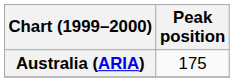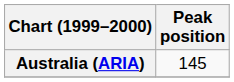 <table class="wikitable sortable plainrowheaders" style="text-align:center">
 <tr>
 <th scope="col">Chart (1999–2000)</th>
 <th scope="col">Peak<br>position</th>
 </tr>
 <tr>
 <th scope="row">Australia (<a href='#'>ARIA</a>)</th>
-<td>175</td>
+<td>145</td>
 </tr>
 <tr>
 </tr>
 </table>
